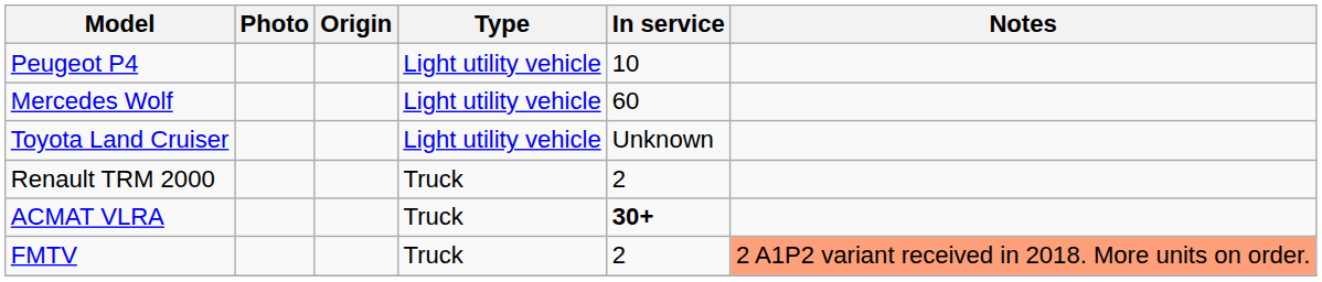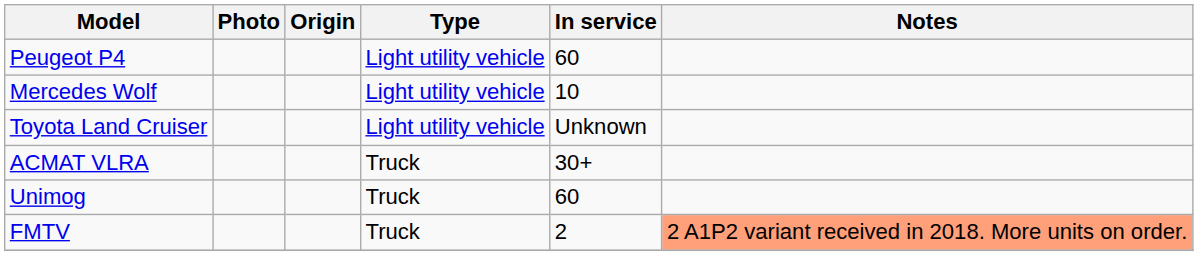 <table class="wikitable">
 <tr>
 <th>Model</th>
 <th>Photo</th>
 <th>Origin</th>
 <th>Type</th>
 <th>In service</th>
 <th>Notes</th>
 </tr>
 <tr>
 <td><a href='#'>Peugeot P4</a></td>
 <td></td>
 <td></td>
 <td><a href='#'>Light utility vehicle</a></td>
-<td>10</td>
+<td>60</td>
 <td></td>
 </tr>
 <tr>
 <td><a href='#'>Mercedes Wolf</a></td>
 <td></td>
 <td></td>
 <td><a href='#'>Light utility vehicle</a></td>
-<td>60</td>
+<td>10</td>
 <td></td>
 </tr>
 <tr>
 <td><a href='#'>Toyota Land Cruiser</a></td>
 <td></td>
 <td></td>
 <td><a href='#'>Light utility vehicle</a></td>
 <td>Unknown</td>
 <td></td>
 </tr>
 <tr>
-<td>Renault TRM 2000</td>
-<td></td>
-<td></td>
-<td>Truck</td>
-<td>2</td>
-<td></td>
-</tr>
-<tr>
 <td><a href='#'>ACMAT VLRA</a></td>
 <td></td>
 <td></td>
 <td>Truck</td>
-<td><strong>30+</strong></td>
+<td>30+</td>
+<td></td>
+</tr>
+<tr>
+<td><a href='#'>Unimog</a></td>
+<td></td>
+<td></td>
+<td>Truck</td>
+<td>60</td>
 <td></td>
 </tr>
 <tr>
 <td><a href='#'>FMTV</a></td>
 <td></td>
 <td></td>
 <td>Truck</td>
 <td>2</td>
 <td style="background: lightsalmon;">2 A1P2 variant received in 2018. More units on order.</td>
 </tr>
 <tr>
 </tr>
 </table>
